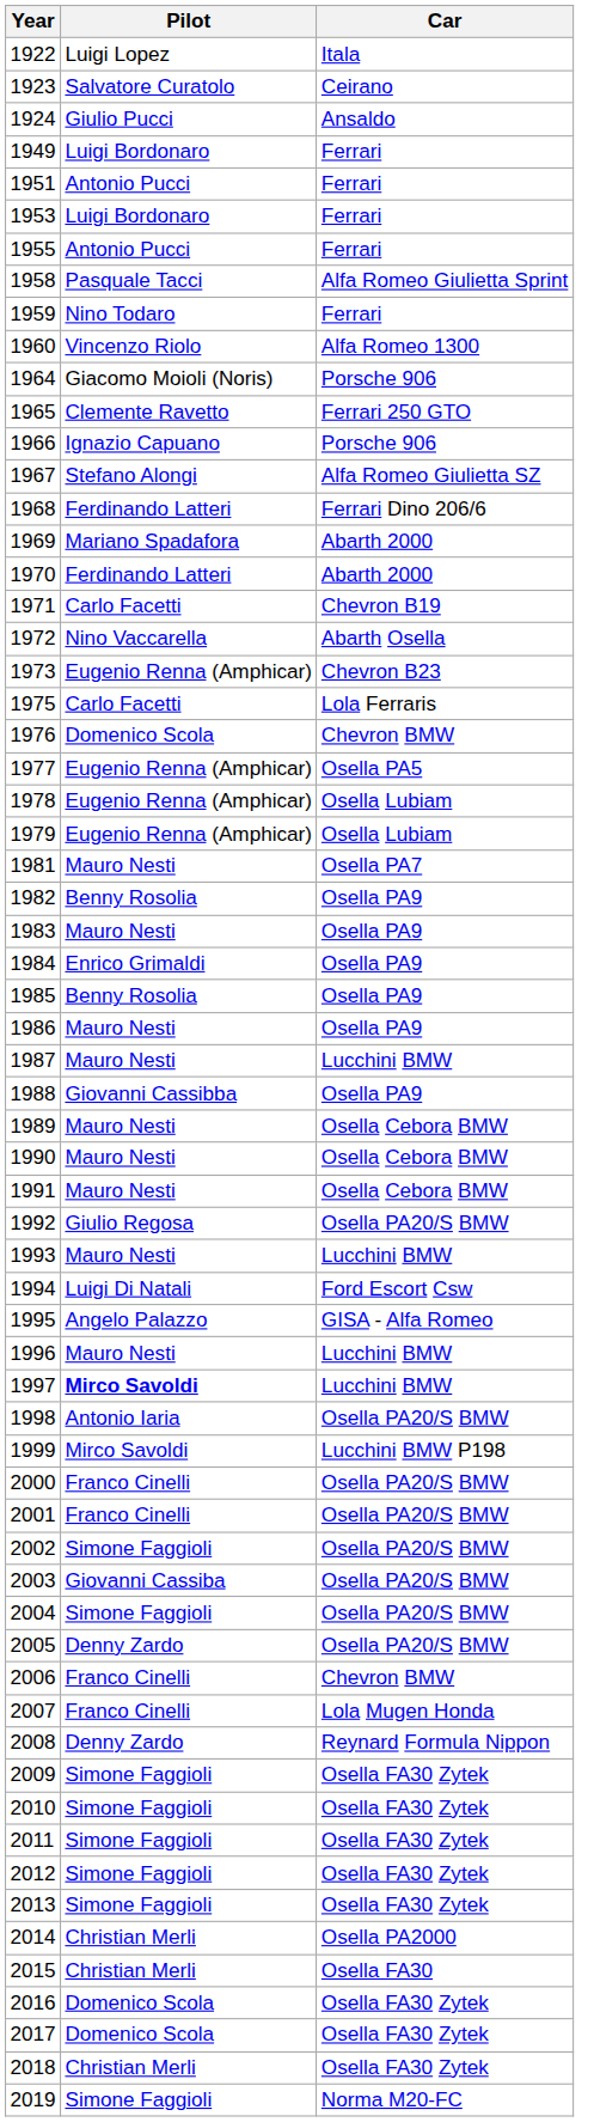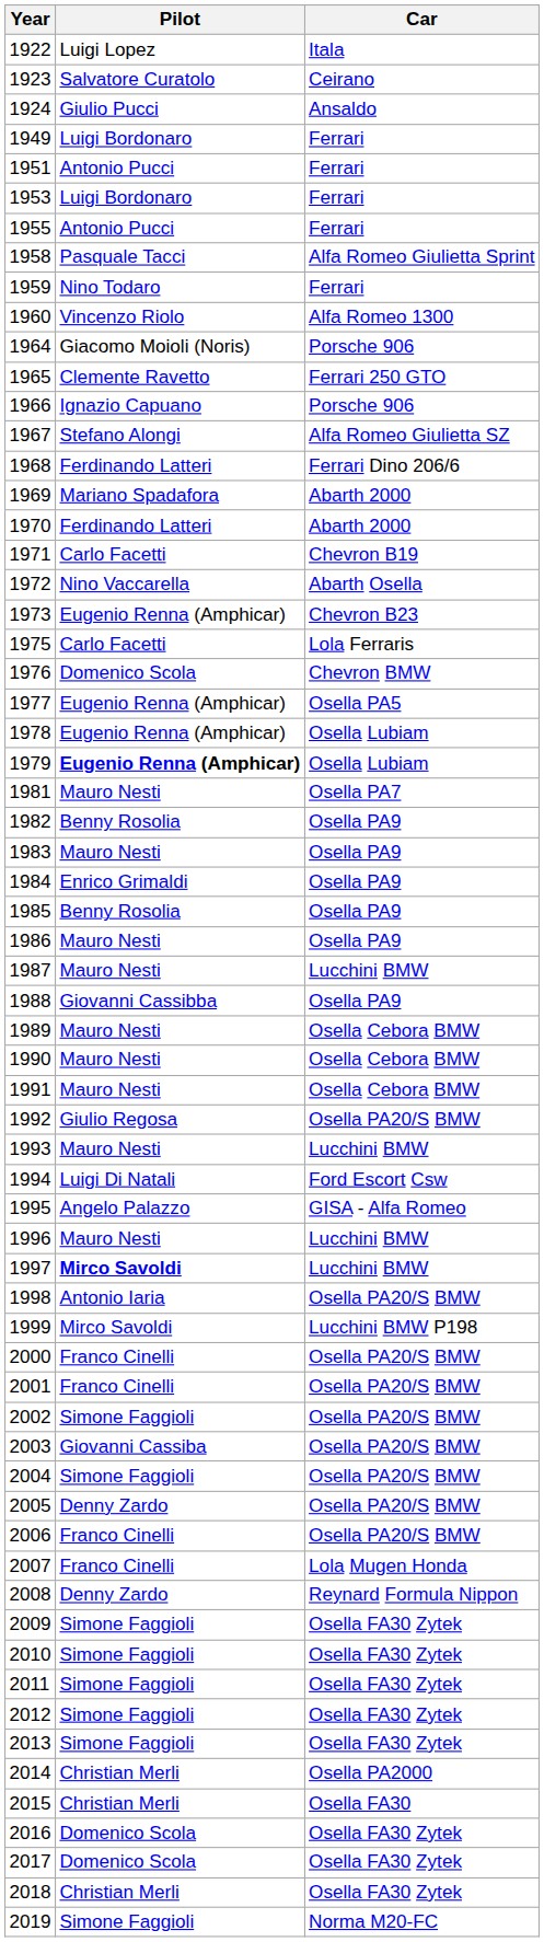 <table class="wikitable sortable" style="background-color:#ffffff ">
 <tr>
 <th>Year</th>
 <th>Pilot</th>
 <th>Car</th>
 </tr>
 <tr>
 <td>1922</td>
 <td>Luigi Lopez</td>
 <td><a href='#'>Itala</a></td>
 </tr>
 <tr>
 <td>1923</td>
 <td><a href='#'>Salvatore Curatolo</a></td>
 <td><a href='#'>Ceirano</a></td>
 </tr>
 <tr>
 <td>1924</td>
 <td><a href='#'>Giulio Pucci</a></td>
 <td><a href='#'>Ansaldo</a></td>
 </tr>
 <tr>
 <td>1949</td>
 <td><a href='#'>Luigi Bordonaro</a></td>
 <td><a href='#'>Ferrari</a></td>
 </tr>
 <tr>
 <td>1951</td>
 <td><a href='#'>Antonio Pucci</a></td>
 <td><a href='#'>Ferrari</a></td>
 </tr>
 <tr>
 <td>1953</td>
 <td><a href='#'>Luigi Bordonaro</a></td>
 <td><a href='#'>Ferrari</a></td>
 </tr>
 <tr>
 <td>1955</td>
 <td><a href='#'>Antonio Pucci</a></td>
 <td><a href='#'>Ferrari</a></td>
 </tr>
 <tr |->
 <td>1958</td>
 <td><a href='#'>Pasquale Tacci</a></td>
 <td><a href='#'>Alfa Romeo Giulietta Sprint</a></td>
 </tr>
 <tr>
 <td>1959</td>
 <td><a href='#'>Nino Todaro</a></td>
 <td><a href='#'>Ferrari</a></td>
 </tr>
 <tr>
 <td>1960</td>
 <td><a href='#'>Vincenzo Riolo</a></td>
 <td><a href='#'>Alfa Romeo 1300</a></td>
 </tr>
 <tr>
 <td>1964</td>
 <td>Giacomo Moioli (Noris)</td>
 <td><a href='#'>Porsche 906</a></td>
 </tr>
 <tr>
 <td>1965</td>
 <td><a href='#'>Clemente Ravetto</a></td>
 <td><a href='#'>Ferrari 250 GTO</a></td>
 </tr>
 <tr>
 <td>1966</td>
 <td><a href='#'>Ignazio Capuano</a></td>
 <td><a href='#'>Porsche 906</a></td>
 </tr>
 <tr>
 <td>1967</td>
 <td><a href='#'>Stefano Alongi</a></td>
 <td><a href='#'>Alfa Romeo Giulietta SZ</a></td>
 </tr>
 <tr>
 <td>1968</td>
 <td><a href='#'>Ferdinando Latteri</a></td>
 <td><a href='#'>Ferrari</a> Dino 206/6</td>
 </tr>
 <tr>
 <td>1969</td>
 <td><a href='#'>Mariano Spadafora</a></td>
 <td><a href='#'>Abarth 2000</a></td>
 </tr>
 <tr>
 <td>1970</td>
 <td><a href='#'>Ferdinando Latteri</a></td>
 <td><a href='#'>Abarth 2000</a></td>
 </tr>
 <tr>
 <td>1971</td>
 <td><a href='#'>Carlo Facetti</a></td>
 <td><a href='#'>Chevron B19</a></td>
 </tr>
 <tr>
 <td>1972</td>
 <td><a href='#'>Nino Vaccarella</a></td>
 <td><a href='#'>Abarth</a> <a href='#'>Osella</a></td>
 </tr>
 <tr>
 <td>1973</td>
 <td><a href='#'>Eugenio Renna</a> (Amphicar)</td>
 <td><a href='#'>Chevron B23</a></td>
 </tr>
 <tr>
 <td>1975</td>
 <td><a href='#'>Carlo Facetti</a></td>
 <td><a href='#'>Lola</a> Ferraris</td>
 </tr>
 <tr>
 <td>1976</td>
 <td><a href='#'>Domenico Scola</a></td>
 <td><a href='#'>Chevron</a> <a href='#'>BMW</a></td>
 </tr>
 <tr>
 <td>1977</td>
 <td><a href='#'>Eugenio Renna</a> (Amphicar)</td>
 <td><a href='#'>Osella PA5</a></td>
 </tr>
 <tr>
 <td>1978</td>
 <td><a href='#'>Eugenio Renna</a> (Amphicar)</td>
 <td><a href='#'>Osella</a> <a href='#'>Lubiam</a></td>
 </tr>
 <tr>
 <td>1979</td>
-<td><a href='#'>Eugenio Renna</a> (Amphicar)</td>
+<td><strong><a href='#'>Eugenio Renna</a> (Amphicar)</strong></td>
 <td><a href='#'>Osella</a> <a href='#'>Lubiam</a></td>
 </tr>
 <tr>
 <td>1981</td>
 <td><a href='#'>Mauro Nesti</a></td>
 <td><a href='#'>Osella PA7</a></td>
 </tr>
 <tr>
 <td>1982</td>
 <td><a href='#'>Benny Rosolia</a></td>
 <td><a href='#'>Osella PA9</a></td>
 </tr>
 <tr>
 <td>1983</td>
 <td><a href='#'>Mauro Nesti</a></td>
 <td><a href='#'>Osella PA9</a></td>
 </tr>
 <tr>
 <td>1984</td>
 <td><a href='#'>Enrico Grimaldi</a></td>
 <td><a href='#'>Osella PA9</a></td>
 </tr>
 <tr>
 <td>1985</td>
 <td><a href='#'>Benny Rosolia</a></td>
 <td><a href='#'>Osella PA9</a></td>
 </tr>
 <tr>
 <td>1986</td>
 <td><a href='#'>Mauro Nesti</a></td>
 <td><a href='#'>Osella PA9</a></td>
 </tr>
 <tr>
 <td>1987</td>
 <td><a href='#'>Mauro Nesti</a></td>
 <td><a href='#'>Lucchini</a> <a href='#'>BMW</a></td>
 </tr>
 <tr>
 <td>1988</td>
 <td><a href='#'>Giovanni Cassibba</a></td>
 <td><a href='#'>Osella PA9</a></td>
 </tr>
 <tr>
 <td>1989</td>
 <td><a href='#'>Mauro Nesti</a></td>
 <td><a href='#'>Osella</a> <a href='#'>Cebora</a> <a href='#'>BMW</a></td>
 </tr>
 <tr>
 <td>1990</td>
 <td><a href='#'>Mauro Nesti</a></td>
 <td><a href='#'>Osella</a> <a href='#'>Cebora</a> <a href='#'>BMW</a></td>
 </tr>
 <tr>
 <td>1991</td>
 <td><a href='#'>Mauro Nesti</a></td>
 <td><a href='#'>Osella</a> <a href='#'>Cebora</a> <a href='#'>BMW</a></td>
 </tr>
 <tr>
 <td>1992</td>
 <td><a href='#'>Giulio Regosa</a></td>
 <td><a href='#'>Osella PA20/S</a> <a href='#'>BMW</a></td>
 </tr>
 <tr>
 <td>1993</td>
 <td><a href='#'>Mauro Nesti</a></td>
 <td><a href='#'>Lucchini</a> <a href='#'>BMW</a></td>
 </tr>
 <tr>
 <td>1994</td>
 <td><a href='#'>Luigi Di Natali</a></td>
 <td><a href='#'>Ford Escort</a> <a href='#'>Csw</a></td>
 </tr>
 <tr>
 <td>1995</td>
 <td><a href='#'>Angelo Palazzo</a></td>
 <td><a href='#'>GISA</a> - <a href='#'>Alfa Romeo</a></td>
 </tr>
 <tr>
 <td>1996</td>
 <td><a href='#'>Mauro Nesti</a></td>
 <td><a href='#'>Lucchini</a> <a href='#'>BMW</a></td>
 </tr>
 <tr>
 <td>1997</td>
 <td><strong><a href='#'>Mirco Savoldi</a></strong></td>
 <td><a href='#'>Lucchini</a> <a href='#'>BMW</a></td>
 </tr>
 <tr>
 <td>1998</td>
 <td><a href='#'>Antonio Iaria</a></td>
 <td><a href='#'>Osella PA20/S</a> <a href='#'>BMW</a></td>
 </tr>
 <tr>
 <td>1999</td>
 <td><a href='#'>Mirco Savoldi</a></td>
 <td><a href='#'>Lucchini</a> <a href='#'>BMW</a> P198</td>
 </tr>
 <tr>
 <td>2000</td>
 <td><a href='#'>Franco Cinelli</a></td>
 <td><a href='#'>Osella PA20/S</a> <a href='#'>BMW</a></td>
 </tr>
 <tr>
 <td>2001</td>
 <td><a href='#'>Franco Cinelli</a></td>
 <td><a href='#'>Osella PA20/S</a> <a href='#'>BMW</a></td>
 </tr>
 <tr>
 <td>2002</td>
 <td><a href='#'>Simone Faggioli</a></td>
 <td><a href='#'>Osella PA20/S</a> <a href='#'>BMW</a></td>
 </tr>
 <tr>
 <td>2003</td>
 <td><a href='#'>Giovanni Cassiba</a></td>
 <td><a href='#'>Osella PA20/S</a> <a href='#'>BMW</a></td>
 </tr>
 <tr>
 <td>2004</td>
 <td><a href='#'>Simone Faggioli</a></td>
 <td><a href='#'>Osella PA20/S</a> <a href='#'>BMW</a></td>
 </tr>
 <tr>
 <td>2005</td>
 <td><a href='#'>Denny Zardo</a></td>
 <td><a href='#'>Osella PA20/S</a> <a href='#'>BMW</a></td>
 </tr>
 <tr>
 <td>2006</td>
 <td><a href='#'>Franco Cinelli</a></td>
-<td><a href='#'>Chevron</a> <a href='#'>BMW</a></td>
+<td><a href='#'>Osella PA20/S</a> <a href='#'>BMW</a></td>
 </tr>
 <tr>
 <td>2007</td>
 <td><a href='#'>Franco Cinelli</a></td>
 <td><a href='#'>Lola</a> <a href='#'>Mugen Honda</a></td>
 </tr>
 <tr>
 <td>2008</td>
 <td><a href='#'>Denny Zardo</a></td>
 <td><a href='#'>Reynard</a> <a href='#'>Formula Nippon</a></td>
 </tr>
 <tr>
 <td>2009</td>
 <td><a href='#'>Simone Faggioli</a></td>
 <td><a href='#'>Osella FA30</a> <a href='#'>Zytek</a></td>
 </tr>
 <tr>
 <td>2010</td>
 <td><a href='#'>Simone Faggioli</a></td>
 <td><a href='#'>Osella FA30</a> <a href='#'>Zytek</a></td>
 </tr>
 <tr>
 <td>2011</td>
 <td><a href='#'>Simone Faggioli</a></td>
 <td><a href='#'>Osella FA30</a> <a href='#'>Zytek</a></td>
 </tr>
 <tr>
 <td>2012</td>
 <td><a href='#'>Simone Faggioli</a></td>
 <td><a href='#'>Osella FA30</a> <a href='#'>Zytek</a></td>
 </tr>
 <tr>
 <td>2013</td>
 <td><a href='#'>Simone Faggioli</a></td>
 <td><a href='#'>Osella FA30</a> <a href='#'>Zytek</a></td>
 </tr>
 <tr>
 <td>2014</td>
 <td><a href='#'>Christian Merli</a></td>
 <td><a href='#'>Osella PA2000</a></td>
 </tr>
 <tr>
 <td>2015</td>
 <td><a href='#'>Christian Merli</a></td>
 <td><a href='#'>Osella FA30</a></td>
 </tr>
 <tr>
 <td>2016</td>
 <td><a href='#'>Domenico Scola</a></td>
 <td><a href='#'>Osella FA30</a> <a href='#'>Zytek</a></td>
 </tr>
 <tr>
 <td>2017</td>
 <td><a href='#'>Domenico Scola</a></td>
 <td><a href='#'>Osella FA30</a> <a href='#'>Zytek</a></td>
 </tr>
 <tr>
 <td>2018</td>
 <td><a href='#'>Christian Merli</a></td>
 <td><a href='#'>Osella FA30</a> <a href='#'>Zytek</a></td>
 </tr>
 <tr>
 <td>2019</td>
 <td><a href='#'>Simone Faggioli</a></td>
 <td><a href='#'>Norma M20-FC</a></td>
 </tr>
 </table>
